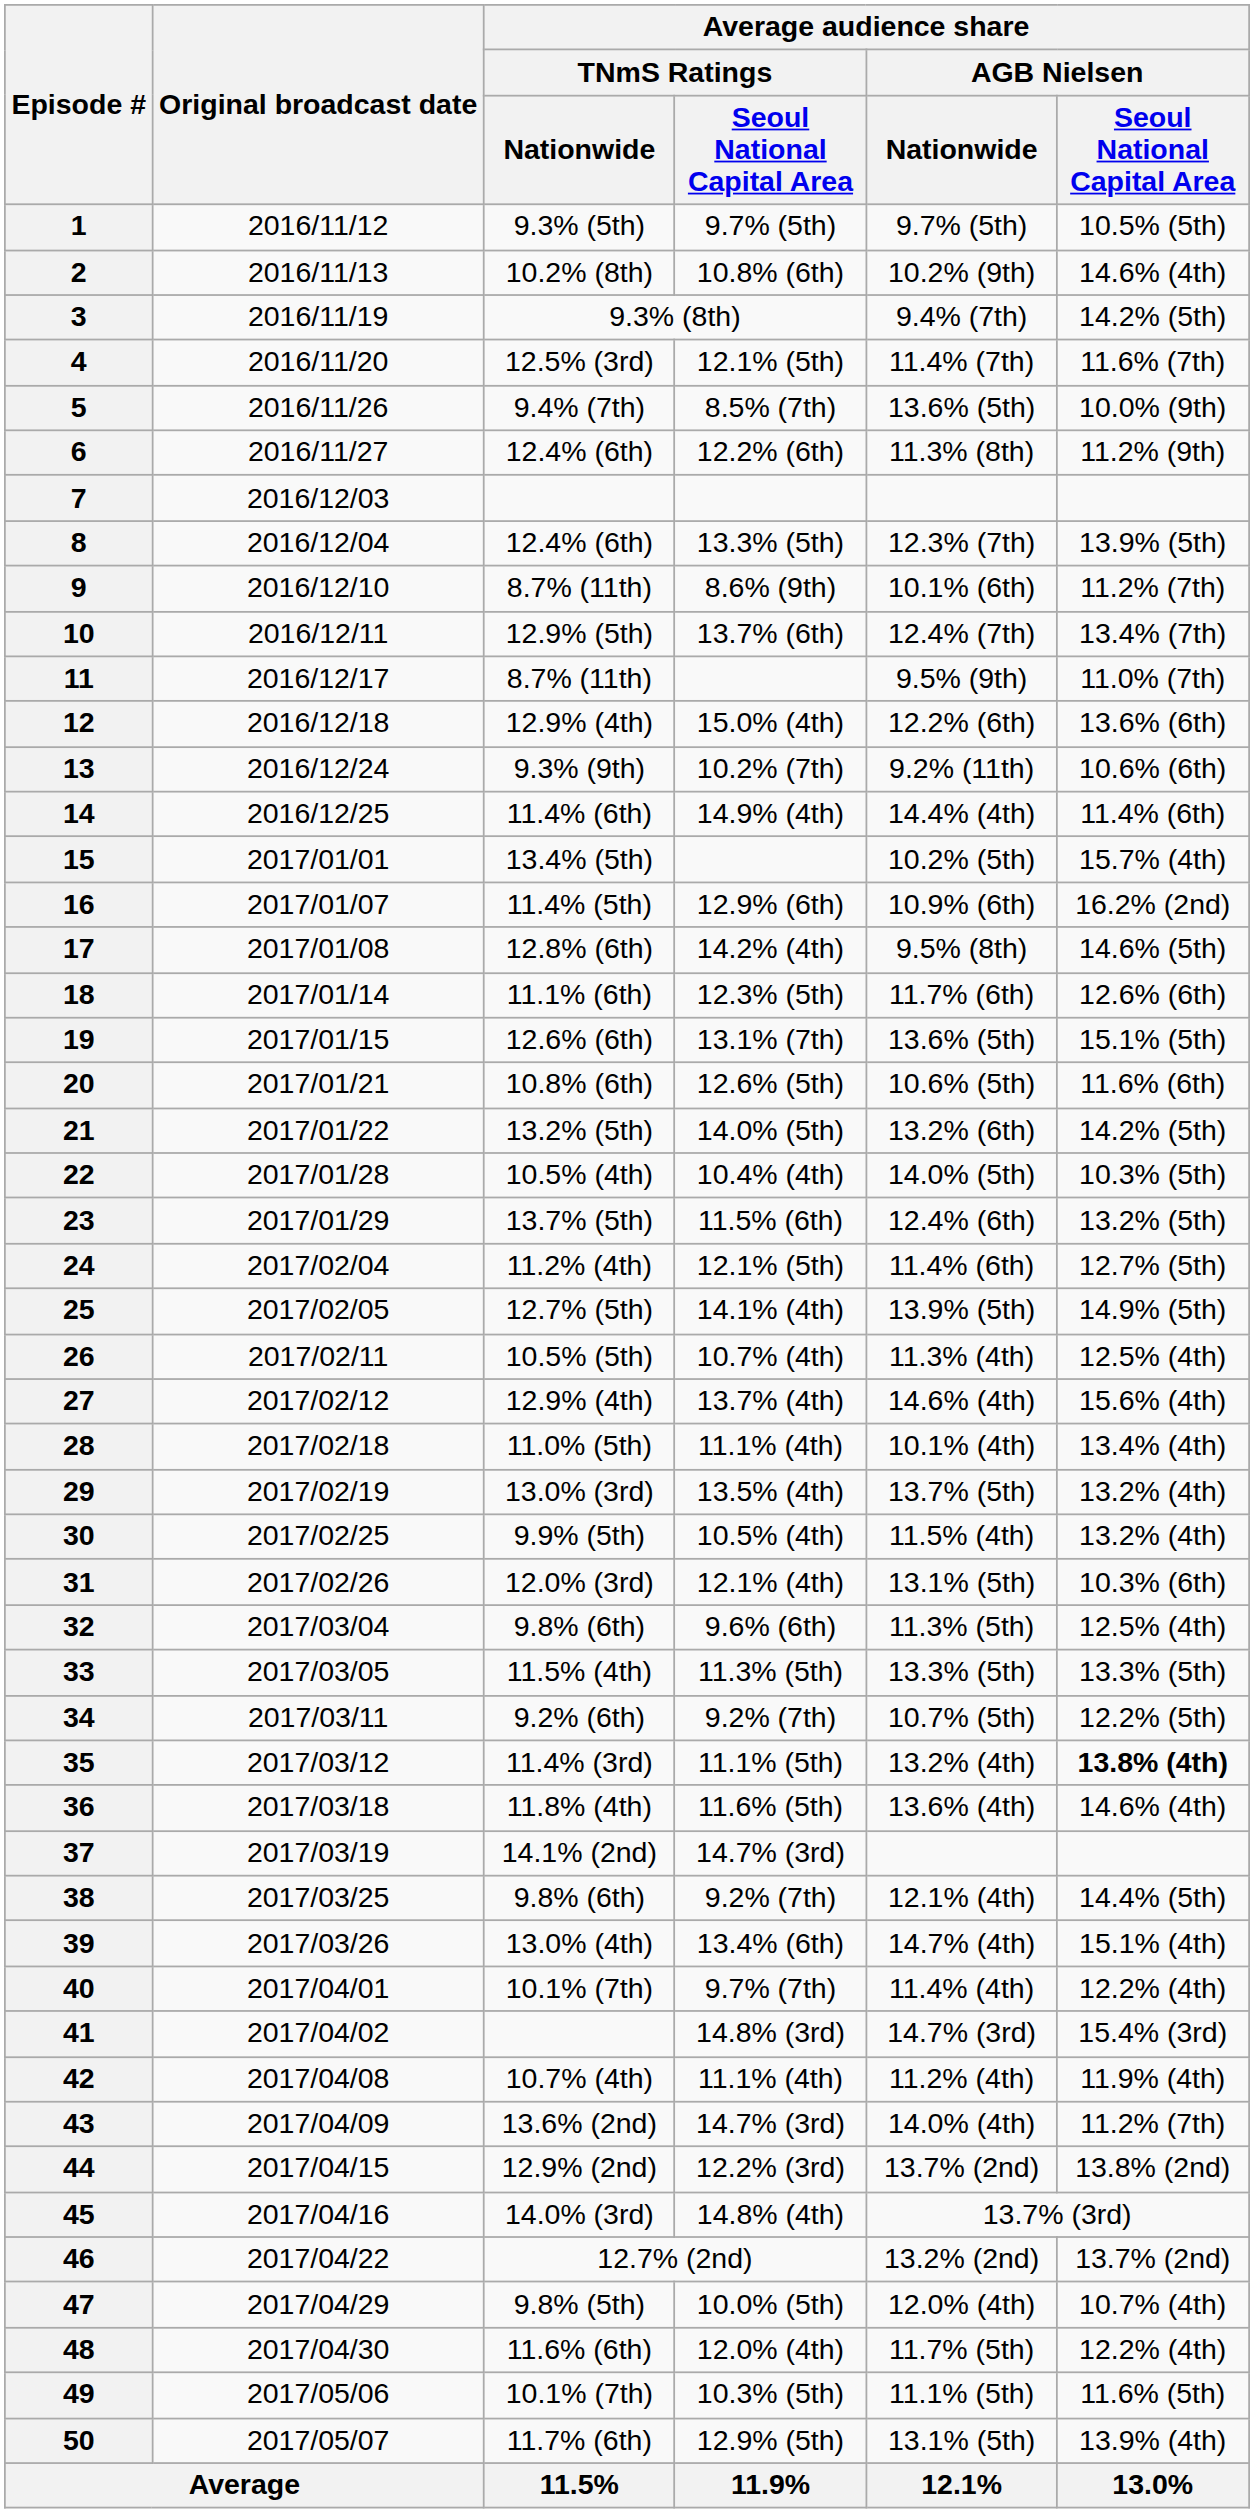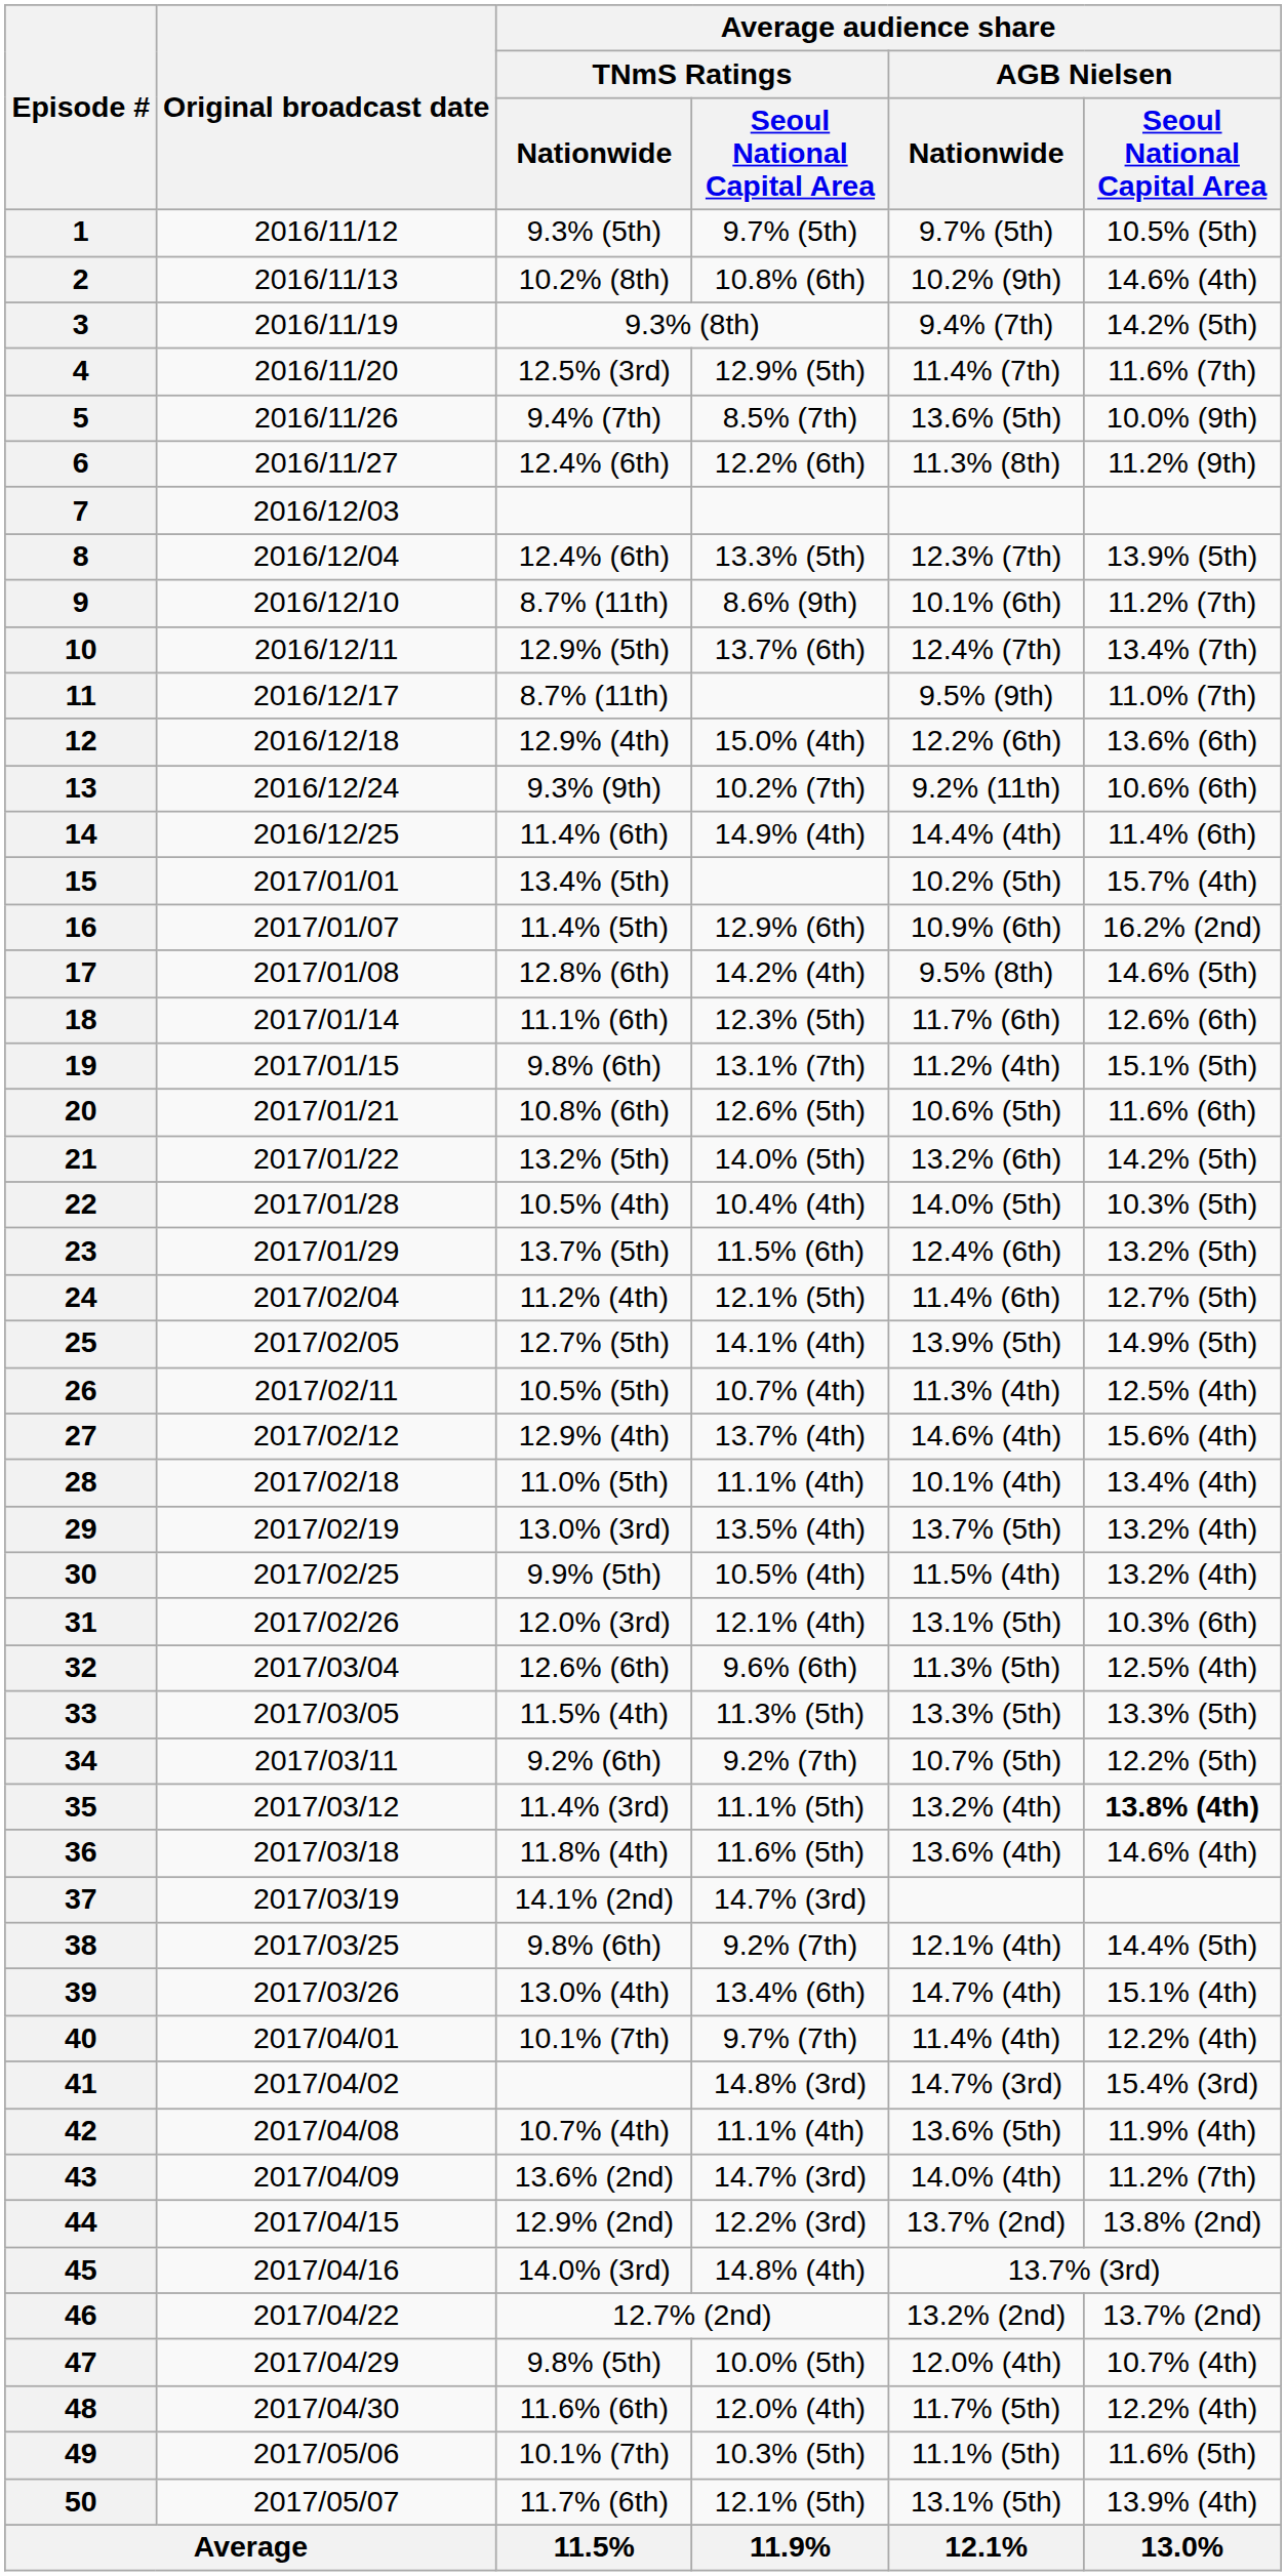 <table class=wikitable style="text-align:center">
 <tr>
 <th rowspan="3">Episode #</th>
 <th rowspan="3">Original broadcast date</th>
 <th colspan="5">Average audience share</th>
 </tr>
 <tr>
 <th colspan="2">TNmS Ratings</th>
 <th colspan="2">AGB Nielsen</th>
 </tr>
 <tr>
 <th width=100>Nationwide</th>
 <th width=100><a href='#'>Seoul National Capital Area</a></th>
 <th width=100>Nationwide</th>
 <th width=100><a href='#'>Seoul National Capital Area</a></th>
 </tr>
 <tr>
 <th>1</th>
 <td>2016/11/12</td>
 <td>9.3% (5th)</td>
 <td>9.7% (5th)</td>
 <td>9.7% (5th)</td>
 <td>10.5% (5th)</td>
 </tr>
 <tr>
 <th>2</th>
 <td>2016/11/13</td>
 <td>10.2% (8th)</td>
 <td>10.8% (6th)</td>
 <td>10.2% (9th)</td>
 <td>14.6% (4th)</td>
 </tr>
 <tr>
 <th>3</th>
 <td>2016/11/19</td>
 <td colspan=2>9.3% (8th)</td>
 <td>9.4% (7th)</td>
 <td>14.2% (5th)</td>
 </tr>
 <tr>
 <th>4</th>
 <td>2016/11/20</td>
 <td>12.5% (3rd)</td>
-<td>12.1% (5th)</td>
+<td>12.9% (5th)</td>
 <td>11.4% (7th)</td>
 <td>11.6% (7th)</td>
 </tr>
 <tr>
 <th>5</th>
 <td>2016/11/26</td>
 <td>9.4% (7th)</td>
 <td>8.5% (7th)</td>
 <td>13.6% (5th)</td>
 <td>10.0% (9th)</td>
 </tr>
 <tr>
 <th>6</th>
 <td>2016/11/27</td>
 <td>12.4% (6th)</td>
 <td>12.2% (6th)</td>
 <td>11.3% (8th)</td>
 <td>11.2% (9th)</td>
 </tr>
 <tr>
 <th>7</th>
 <td>2016/12/03</td>
 <td></td>
 <td></td>
 <td></td>
 <td></td>
 </tr>
 <tr>
 <th>8</th>
 <td>2016/12/04</td>
 <td>12.4% (6th)</td>
 <td>13.3% (5th)</td>
 <td>12.3% (7th)</td>
 <td>13.9% (5th)</td>
 </tr>
 <tr>
 <th>9</th>
 <td>2016/12/10</td>
 <td>8.7% (11th)</td>
 <td>8.6% (9th)</td>
 <td>10.1% (6th)</td>
 <td>11.2% (7th)</td>
 </tr>
 <tr>
 <th>10</th>
 <td>2016/12/11</td>
 <td>12.9% (5th)</td>
 <td>13.7% (6th)</td>
 <td>12.4% (7th)</td>
 <td>13.4% (7th)</td>
 </tr>
 <tr>
 <th>11</th>
 <td>2016/12/17</td>
 <td>8.7% (11th)</td>
 <td></td>
 <td>9.5% (9th)</td>
 <td>11.0% (7th)</td>
 </tr>
 <tr>
 <th>12</th>
 <td>2016/12/18</td>
 <td>12.9% (4th)</td>
 <td>15.0% (4th)</td>
 <td>12.2% (6th)</td>
 <td>13.6% (6th)</td>
 </tr>
 <tr>
 <th>13</th>
 <td>2016/12/24</td>
 <td>9.3% (9th)</td>
 <td>10.2% (7th)</td>
 <td>9.2% (11th)</td>
 <td>10.6% (6th)</td>
 </tr>
 <tr>
 <th>14</th>
 <td>2016/12/25</td>
 <td>11.4% (6th)</td>
 <td>14.9% (4th)</td>
 <td>14.4% (4th)</td>
 <td>11.4% (6th)</td>
 </tr>
 <tr>
 <th>15</th>
 <td>2017/01/01</td>
 <td>13.4% (5th)</td>
 <td></td>
 <td>10.2% (5th)</td>
 <td>15.7% (4th)</td>
 </tr>
 <tr>
 <th>16</th>
 <td>2017/01/07</td>
 <td>11.4% (5th)</td>
 <td>12.9% (6th)</td>
 <td>10.9% (6th)</td>
 <td>16.2% (2nd)</td>
 </tr>
 <tr>
 <th>17</th>
 <td>2017/01/08</td>
 <td>12.8% (6th)</td>
 <td>14.2% (4th)</td>
 <td>9.5% (8th)</td>
 <td>14.6% (5th)</td>
 </tr>
 <tr>
 <th>18</th>
 <td>2017/01/14</td>
 <td>11.1% (6th)</td>
 <td>12.3% (5th)</td>
 <td>11.7% (6th)</td>
 <td>12.6% (6th)</td>
 </tr>
 <tr>
 <th>19</th>
 <td>2017/01/15</td>
-<td>12.6% (6th)</td>
+<td>9.8% (6th)</td>
 <td>13.1% (7th)</td>
-<td>13.6% (5th)</td>
+<td>11.2% (4th)</td>
 <td>15.1% (5th)</td>
 </tr>
 <tr>
 <th>20</th>
 <td>2017/01/21</td>
 <td>10.8% (6th)</td>
 <td>12.6% (5th)</td>
 <td>10.6% (5th)</td>
 <td>11.6% (6th)</td>
 </tr>
 <tr>
 <th>21</th>
 <td>2017/01/22</td>
 <td>13.2% (5th)</td>
 <td>14.0% (5th)</td>
 <td>13.2% (6th)</td>
 <td>14.2% (5th)</td>
 </tr>
 <tr>
 <th>22</th>
 <td>2017/01/28</td>
 <td>10.5% (4th)</td>
 <td>10.4% (4th)</td>
 <td>14.0% (5th)</td>
 <td>10.3% (5th)</td>
 </tr>
 <tr>
 <th>23</th>
 <td>2017/01/29</td>
 <td>13.7% (5th)</td>
 <td>11.5% (6th)</td>
 <td>12.4% (6th)</td>
 <td>13.2% (5th)</td>
 </tr>
 <tr>
 <th>24</th>
 <td>2017/02/04</td>
 <td>11.2% (4th)</td>
 <td>12.1% (5th)</td>
 <td>11.4% (6th)</td>
 <td>12.7% (5th)</td>
 </tr>
 <tr>
 <th>25</th>
 <td>2017/02/05</td>
 <td>12.7% (5th)</td>
 <td>14.1% (4th)</td>
 <td>13.9% (5th)</td>
 <td>14.9% (5th)</td>
 </tr>
 <tr>
 <th>26</th>
 <td>2017/02/11</td>
 <td>10.5% (5th)</td>
 <td>10.7% (4th)</td>
 <td>11.3% (4th)</td>
 <td>12.5% (4th)</td>
 </tr>
 <tr>
 <th>27</th>
 <td>2017/02/12</td>
 <td>12.9% (4th)</td>
 <td>13.7% (4th)</td>
 <td>14.6% (4th)</td>
 <td>15.6% (4th)</td>
 </tr>
 <tr>
 <th>28</th>
 <td>2017/02/18</td>
 <td>11.0% (5th)</td>
 <td>11.1% (4th)</td>
 <td>10.1% (4th)</td>
 <td>13.4% (4th)</td>
 </tr>
 <tr>
 <th>29</th>
 <td>2017/02/19</td>
 <td>13.0% (3rd)</td>
 <td>13.5% (4th)</td>
 <td>13.7% (5th)</td>
 <td>13.2% (4th)</td>
 </tr>
 <tr>
 <th>30</th>
 <td>2017/02/25</td>
 <td>9.9% (5th)</td>
 <td>10.5% (4th)</td>
 <td>11.5% (4th)</td>
 <td>13.2% (4th)</td>
 </tr>
 <tr>
 <th>31</th>
 <td>2017/02/26</td>
 <td>12.0% (3rd)</td>
 <td>12.1% (4th)</td>
 <td>13.1% (5th)</td>
 <td>10.3% (6th)</td>
 </tr>
 <tr>
 <th>32</th>
 <td>2017/03/04</td>
-<td>9.8% (6th)</td>
+<td>12.6% (6th)</td>
 <td>9.6% (6th)</td>
 <td>11.3% (5th)</td>
 <td>12.5% (4th)</td>
 </tr>
 <tr>
 <th>33</th>
 <td>2017/03/05</td>
 <td>11.5% (4th)</td>
 <td>11.3% (5th)</td>
 <td>13.3% (5th)</td>
 <td>13.3% (5th)</td>
 </tr>
 <tr>
 <th>34</th>
 <td>2017/03/11</td>
 <td>9.2% (6th)</td>
 <td>9.2% (7th)</td>
 <td>10.7% (5th)</td>
 <td>12.2% (5th)</td>
 </tr>
 <tr>
 <th>35</th>
 <td>2017/03/12</td>
 <td>11.4% (3rd)</td>
 <td>11.1% (5th)</td>
 <td>13.2% (4th)</td>
 <td><strong>13.8% (4th)</strong></td>
 </tr>
 <tr>
 <th>36</th>
 <td>2017/03/18</td>
 <td>11.8% (4th)</td>
 <td>11.6% (5th)</td>
 <td>13.6% (4th)</td>
 <td>14.6% (4th)</td>
 </tr>
 <tr>
 <th>37</th>
 <td>2017/03/19</td>
 <td>14.1% (2nd)</td>
 <td>14.7% (3rd)</td>
 <td></td>
 <td></td>
 </tr>
 <tr>
 <th>38</th>
 <td>2017/03/25</td>
 <td>9.8% (6th)</td>
 <td>9.2% (7th)</td>
 <td>12.1% (4th)</td>
 <td>14.4% (5th)</td>
 </tr>
 <tr>
 <th>39</th>
 <td>2017/03/26</td>
 <td>13.0% (4th)</td>
 <td>13.4% (6th)</td>
 <td>14.7% (4th)</td>
 <td>15.1% (4th)</td>
 </tr>
 <tr>
 <th>40</th>
 <td>2017/04/01</td>
 <td>10.1% (7th)</td>
 <td>9.7% (7th)</td>
 <td>11.4% (4th)</td>
 <td>12.2% (4th)</td>
 </tr>
 <tr>
 <th>41</th>
 <td>2017/04/02</td>
 <td></td>
 <td>14.8% (3rd)</td>
 <td>14.7% (3rd)</td>
 <td>15.4% (3rd)</td>
 </tr>
 <tr>
 <th>42</th>
 <td>2017/04/08</td>
 <td>10.7% (4th)</td>
 <td>11.1% (4th)</td>
-<td>11.2% (4th)</td>
+<td>13.6% (5th)</td>
 <td>11.9% (4th)</td>
 </tr>
 <tr>
 <th>43</th>
 <td>2017/04/09</td>
 <td>13.6% (2nd)</td>
 <td>14.7% (3rd)</td>
 <td>14.0% (4th)</td>
 <td>11.2% (7th)</td>
 </tr>
 <tr>
 <th>44</th>
 <td>2017/04/15</td>
 <td>12.9% (2nd)</td>
 <td>12.2% (3rd)</td>
 <td>13.7% (2nd)</td>
 <td>13.8% (2nd)</td>
 </tr>
 <tr>
 <th>45</th>
 <td>2017/04/16</td>
 <td>14.0% (3rd)</td>
 <td>14.8% (4th)</td>
 <td colspan=2>13.7% (3rd)</td>
 </tr>
 <tr>
 <th>46</th>
 <td>2017/04/22</td>
 <td colspan=2>12.7% (2nd)</td>
 <td>13.2% (2nd)</td>
 <td>13.7% (2nd)</td>
 </tr>
 <tr>
 <th>47</th>
 <td>2017/04/29</td>
 <td>9.8% (5th)</td>
 <td>10.0% (5th)</td>
 <td>12.0% (4th)</td>
 <td>10.7% (4th)</td>
 </tr>
 <tr>
 <th>48</th>
 <td>2017/04/30</td>
 <td>11.6% (6th)</td>
 <td>12.0% (4th)</td>
 <td>11.7% (5th)</td>
 <td>12.2% (4th)</td>
 </tr>
 <tr>
 <th>49</th>
 <td>2017/05/06</td>
 <td>10.1% (7th)</td>
 <td>10.3% (5th)</td>
 <td>11.1% (5th)</td>
 <td>11.6% (5th)</td>
 </tr>
 <tr>
 <th>50</th>
 <td>2017/05/07</td>
 <td>11.7% (6th)</td>
-<td>12.9% (5th)</td>
+<td>12.1% (5th)</td>
 <td>13.1% (5th)</td>
 <td>13.9% (4th)</td>
 </tr>
 <tr>
 <th colspan=2>Average</th>
 <th>11.5%</th>
 <th>11.9%</th>
 <th>12.1%</th>
 <th>13.0%</th>
 </tr>
 </table>
